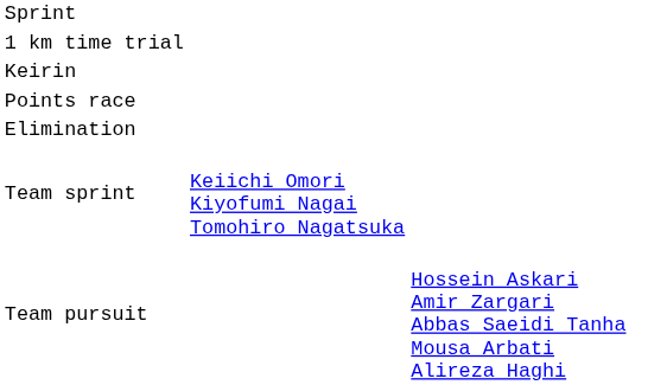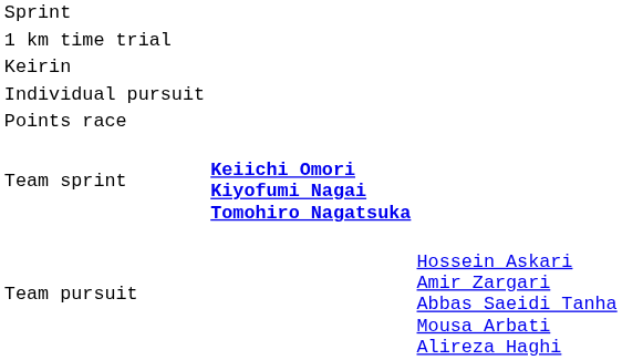 <table>
 <tr>
 <td>Sprint</td>
 <td></td>
 <td></td>
 <td></td>
 </tr>
 <tr>
 <td>1 km time trial</td>
 <td></td>
 <td></td>
 <td></td>
 </tr>
 <tr>
 <td>Keirin</td>
 <td></td>
 <td></td>
 <td></td>
 </tr>
 <tr>
+<td>Individual pursuit</td>
+<td></td>
+<td></td>
+<td></td>
+</tr>
+<tr>
 <td>Points race</td>
 <td></td>
 <td></td>
 <td></td>
 </tr>
 <tr>
-<td>Elimination</td>
-<td></td>
-<td></td>
-<td></td>
-</tr>
-<tr>
 <td>Team sprint</td>
-<td><br><a href='#'>Keiichi Omori</a><br><a href='#'>Kiyofumi Nagai</a><br><a href='#'>Tomohiro Nagatsuka</a></td>
+<td><strong><br><a href='#'>Keiichi Omori</a><br><a href='#'>Kiyofumi Nagai</a><br><a href='#'>Tomohiro Nagatsuka</a></strong></td>
 <td valign=top></td>
 <td valign=top></td>
 </tr>
 <tr>
 <td>Team pursuit</td>
 <td valign=top></td>
 <td><br><a href='#'>Hossein Askari</a><br><a href='#'>Amir Zargari</a><br><a href='#'>Abbas Saeidi Tanha</a><br><a href='#'>Mousa Arbati</a><br><a href='#'>Alireza Haghi</a></td>
 <td valign=top></td>
 </tr>
 </table>
